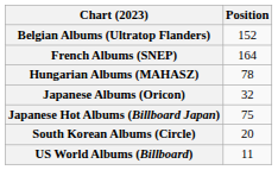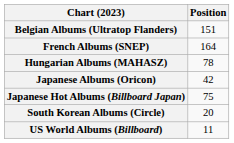 <table class="wikitable plainrowheaders sortable" style="text-align:center">
 <tr>
 <th scope="col">Chart (2023)</th>
 <th scope="col">Position</th>
 </tr>
 <tr>
 <th scope="row">Belgian Albums (Ultratop Flanders)</th>
-<td>152</td>
+<td>151</td>
 </tr>
 <tr>
 <th scope="row">French Albums (SNEP)</th>
 <td>164</td>
 </tr>
 <tr>
 <th scope="row">Hungarian Albums (MAHASZ)</th>
 <td>78</td>
 </tr>
 <tr>
 <th scope="row">Japanese Albums (Oricon)</th>
-<td>32</td>
+<td>42</td>
 </tr>
 <tr>
 <th scope="row">Japanese Hot Albums (<em>Billboard Japan</em>)</th>
 <td>75</td>
 </tr>
 <tr>
 <th scope="row">South Korean Albums (Circle)</th>
 <td>20</td>
 </tr>
 <tr>
 <th scope="row">US World Albums (<em>Billboard</em>)</th>
 <td>11</td>
 </tr>
 </table>
